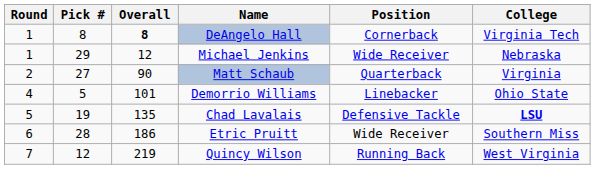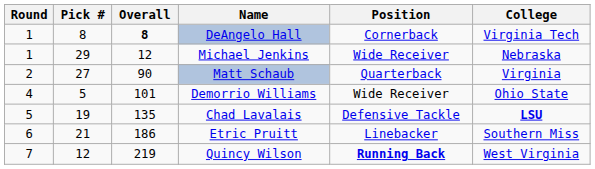 <table class="wikitable sortable sortable" style="width: 100%; text-align:center">
 <tr>
 <th>Round</th>
 <th>Pick #</th>
 <th>Overall</th>
 <th>Name</th>
 <th>Position</th>
 <th>College</th>
 </tr>
 <tr>
 <td>1</td>
 <td>8</td>
 <td><strong>8</strong></td>
 <td bgcolor=lightsteelblue><a href='#'>DeAngelo Hall</a></td>
 <td><a href='#'>Cornerback</a></td>
 <td><a href='#'>Virginia Tech</a></td>
 </tr>
 <tr>
 <td>1</td>
 <td>29</td>
 <td>12</td>
 <td><a href='#'>Michael Jenkins</a></td>
 <td><a href='#'>Wide Receiver</a></td>
 <td><a href='#'>Nebraska</a></td>
 </tr>
 <tr>
 <td>2</td>
 <td>27</td>
 <td>90</td>
 <td bgcolor=lightsteelblue><a href='#'>Matt Schaub</a></td>
 <td><a href='#'>Quarterback</a></td>
 <td><a href='#'>Virginia</a></td>
 </tr>
 <tr>
 <td>4</td>
 <td>5</td>
 <td>101</td>
 <td><a href='#'>Demorrio Williams</a></td>
-<td><a href='#'>Linebacker</a></td>
+<td>Wide Receiver</td>
 <td><a href='#'>Ohio State</a></td>
 </tr>
 <tr>
 <td>5</td>
 <td>19</td>
 <td>135</td>
 <td><a href='#'>Chad Lavalais</a></td>
 <td><a href='#'>Defensive Tackle</a></td>
 <td><strong><a href='#'>LSU</a></strong></td>
 </tr>
 <tr>
 <td>6</td>
-<td>28</td>
+<td>21</td>
 <td>186</td>
 <td><a href='#'>Etric Pruitt</a></td>
-<td>Wide Receiver</td>
+<td><a href='#'>Linebacker</a></td>
 <td><a href='#'>Southern Miss</a></td>
 </tr>
 <tr>
 <td>7</td>
 <td>12</td>
 <td>219</td>
 <td><a href='#'>Quincy Wilson</a></td>
-<td><a href='#'>Running Back</a></td>
+<td><strong><a href='#'>Running Back</a></strong></td>
 <td><a href='#'>West Virginia</a></td>
 </tr>
 </table>
